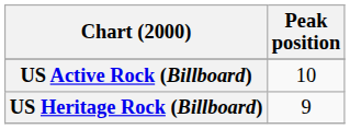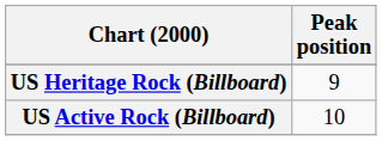 <table class="wikitable sortable plainrowheaders">
 <tr>
 <th>Chart (2000)</th>
 <th>Peak<br>position</th>
 </tr>
 <tr>
 </tr>
 <tr>
+<th scope="row">US <a href='#'>Heritage Rock</a> (<em>Billboard</em>)</th>
+<td style="text-align:center;">9</td>
+</tr>
+<tr>
 <th scope="row">US <a href='#'>Active Rock</a> (<em>Billboard</em>)</th>
 <td style="text-align:center;">10</td>
 </tr>
 <tr>
-<th scope="row">US <a href='#'>Heritage Rock</a> (<em>Billboard</em>)</th>
-<td style="text-align:center;">9</td>
-</tr>
-<tr>
 </tr>
 </table>
